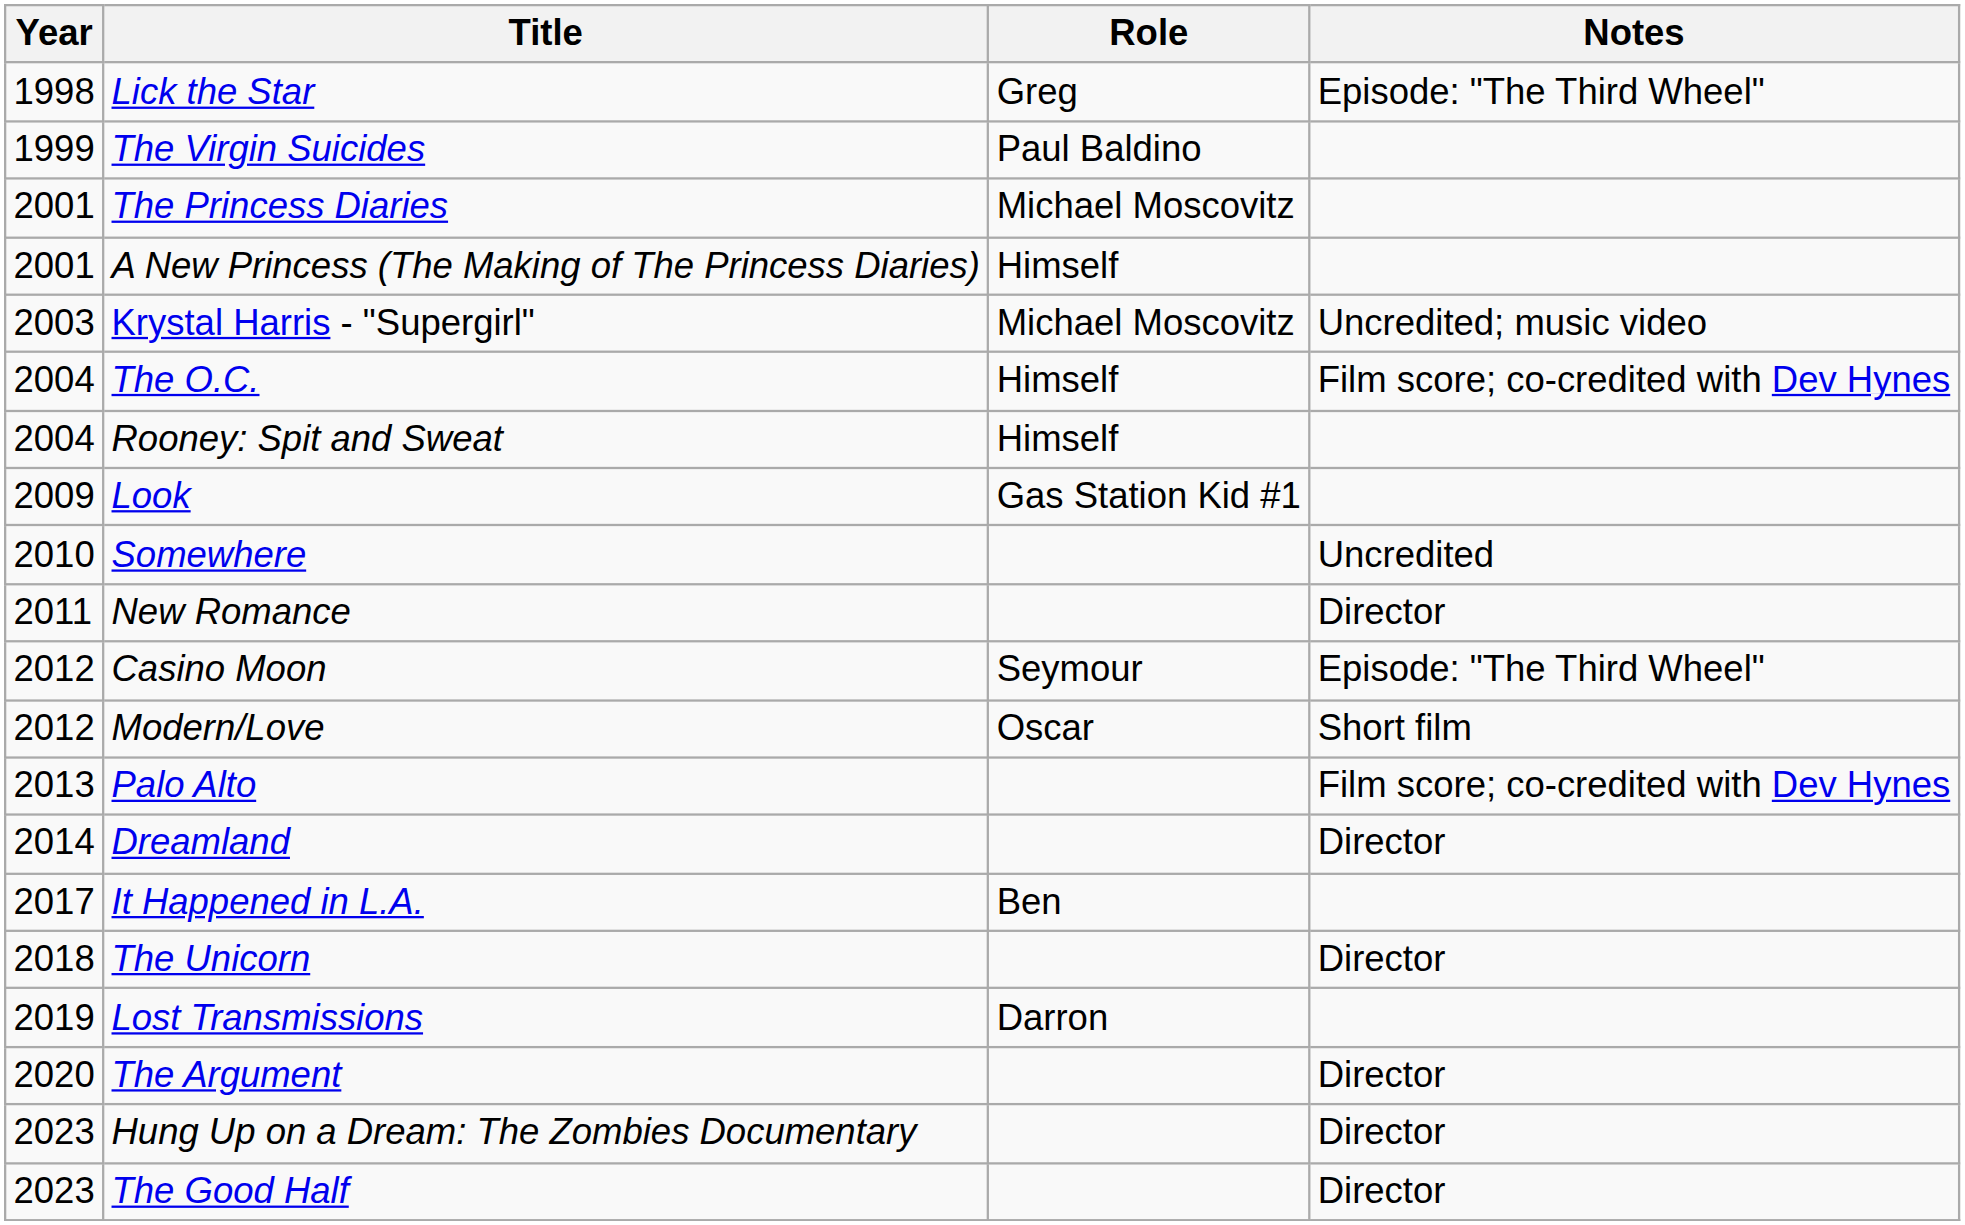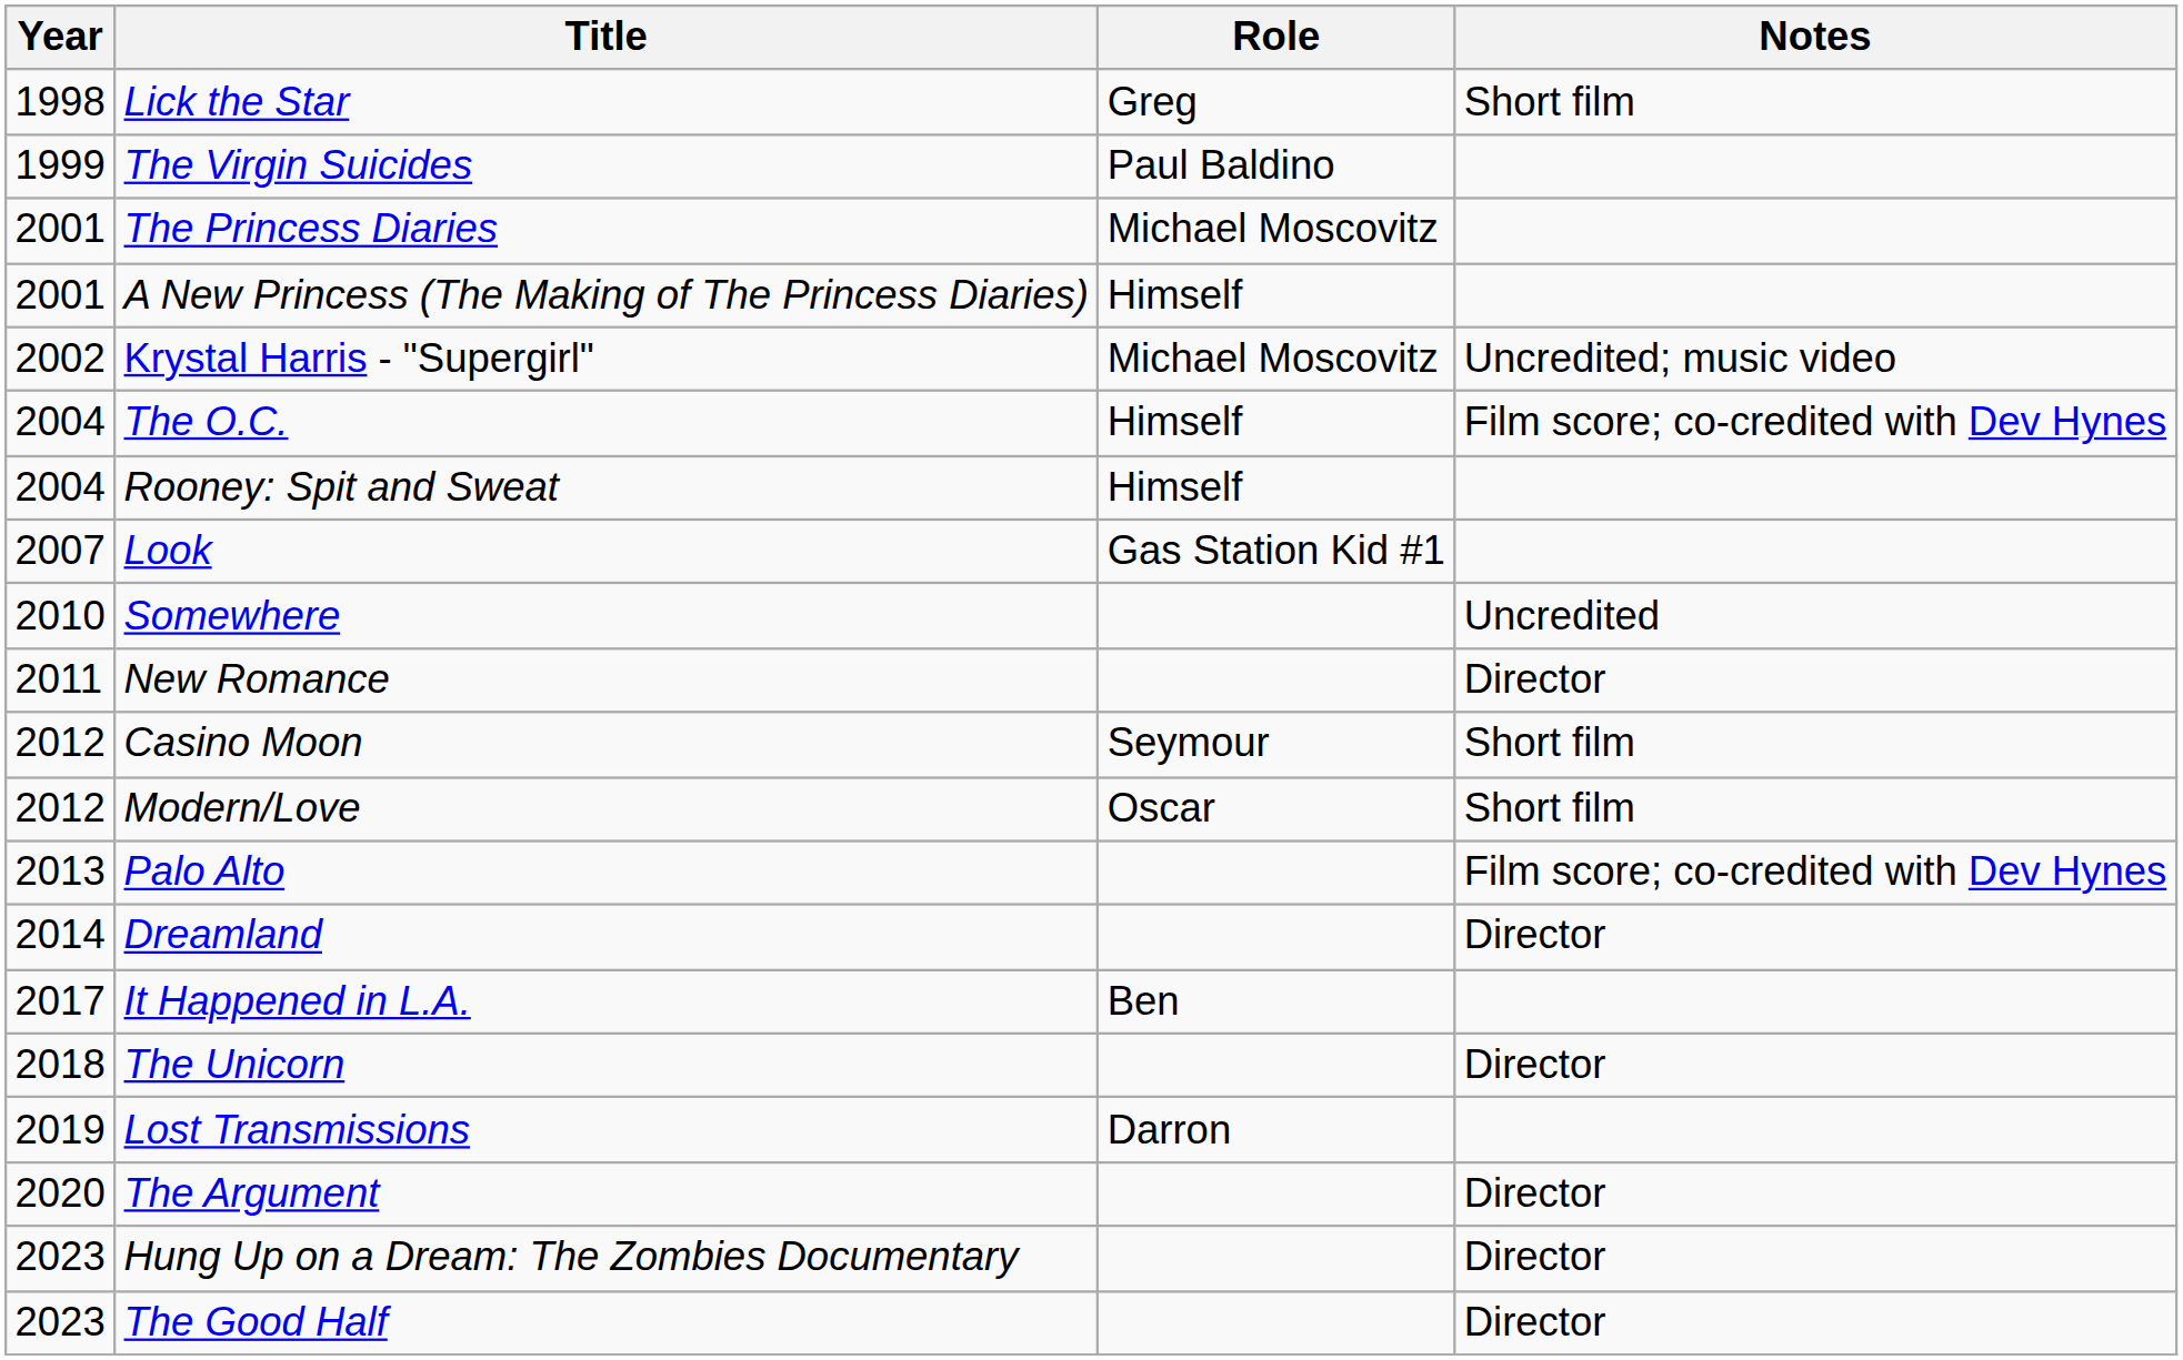 <table class="wikitable sortable">
 <tr>
 <th>Year</th>
 <th>Title</th>
 <th>Role</th>
 <th class="unsortable">Notes</th>
 </tr>
 <tr>
 <td>1998</td>
 <td><em><a href='#'>Lick the Star</a></em></td>
 <td>Greg</td>
-<td>Episode: "The Third Wheel"</td>
+<td>Short film</td>
 </tr>
 <tr>
 <td>1999</td>
 <td><em><a href='#'>The Virgin Suicides</a></em></td>
 <td>Paul Baldino</td>
 <td></td>
 </tr>
 <tr>
 <td>2001</td>
 <td><em><a href='#'>The Princess Diaries</a></em></td>
 <td>Michael Moscovitz</td>
 <td></td>
 </tr>
 <tr>
 <td>2001</td>
 <td><em>A New Princess (The Making of The Princess Diaries)</em></td>
 <td>Himself</td>
 <td></td>
 </tr>
 <tr>
-<td>2003</td>
+<td>2002</td>
 <td><a href='#'>Krystal Harris</a> - "Supergirl"</td>
 <td>Michael Moscovitz</td>
 <td>Uncredited; music video</td>
 </tr>
 <tr>
 <td>2004</td>
 <td><em><a href='#'>The O.C.</a></em></td>
 <td>Himself</td>
 <td>Film score; co-credited with <a href='#'>Dev Hynes</a></td>
 </tr>
 <tr>
 <td>2004</td>
 <td><em>Rooney: Spit and Sweat</em></td>
 <td>Himself</td>
 <td></td>
 </tr>
 <tr>
-<td>2009</td>
+<td>2007</td>
 <td><em><a href='#'>Look</a></em></td>
 <td>Gas Station Kid #1</td>
 <td></td>
 </tr>
 <tr>
 <td>2010</td>
 <td><em><a href='#'>Somewhere</a></em></td>
 <td></td>
 <td>Uncredited</td>
 </tr>
 <tr>
 <td>2011</td>
 <td><em>New Romance</em></td>
 <td></td>
 <td>Director</td>
 </tr>
 <tr>
 <td>2012</td>
 <td><em>Casino Moon</em></td>
 <td>Seymour</td>
-<td>Episode: "The Third Wheel"</td>
+<td>Short film</td>
 </tr>
 <tr>
 <td>2012</td>
 <td><em>Modern/Love</em></td>
 <td>Oscar</td>
 <td>Short film</td>
 </tr>
 <tr>
 <td>2013</td>
 <td><em><a href='#'>Palo Alto</a></em></td>
 <td></td>
 <td>Film score; co-credited with <a href='#'>Dev Hynes</a></td>
 </tr>
 <tr>
 <td>2014</td>
 <td><em><a href='#'>Dreamland</a></em></td>
 <td></td>
 <td>Director</td>
 </tr>
 <tr>
 <td>2017</td>
 <td><em><a href='#'>It Happened in L.A.</a></em></td>
 <td>Ben</td>
 <td></td>
 </tr>
 <tr>
 <td>2018</td>
 <td><em><a href='#'>The Unicorn</a></em></td>
 <td></td>
 <td>Director</td>
 </tr>
 <tr>
 <td>2019</td>
 <td><em><a href='#'>Lost Transmissions</a></em></td>
 <td>Darron</td>
 <td></td>
 </tr>
 <tr>
 <td>2020</td>
 <td><em><a href='#'>The Argument</a></em></td>
 <td></td>
 <td>Director</td>
 </tr>
 <tr>
 <td>2023</td>
 <td><em>Hung Up on a Dream: The Zombies Documentary</em></td>
 <td></td>
 <td>Director</td>
 </tr>
 <tr>
 <td>2023</td>
 <td><em><a href='#'>The Good Half</a></em></td>
 <td></td>
 <td>Director</td>
 </tr>
 <tr>
 </tr>
 </table>
